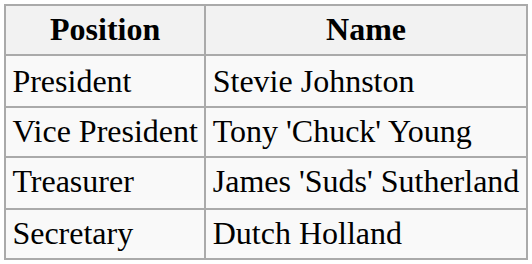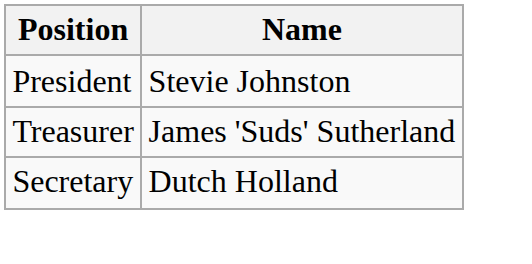 <table class="wikitable">
 <tr>
 <th>Position</th>
 <th>Name</th>
 </tr>
 <tr>
 <td>President</td>
 <td>Stevie Johnston</td>
 </tr>
 <tr>
-<td>Vice President</td>
-<td>Tony 'Chuck' Young</td>
-</tr>
-<tr>
 <td>Treasurer</td>
 <td>James 'Suds' Sutherland</td>
 </tr>
 <tr>
 <td>Secretary</td>
 <td>Dutch Holland</td>
 </tr>
 </table>
